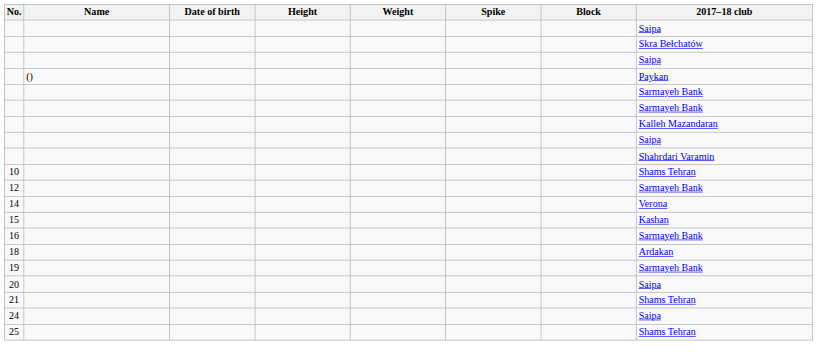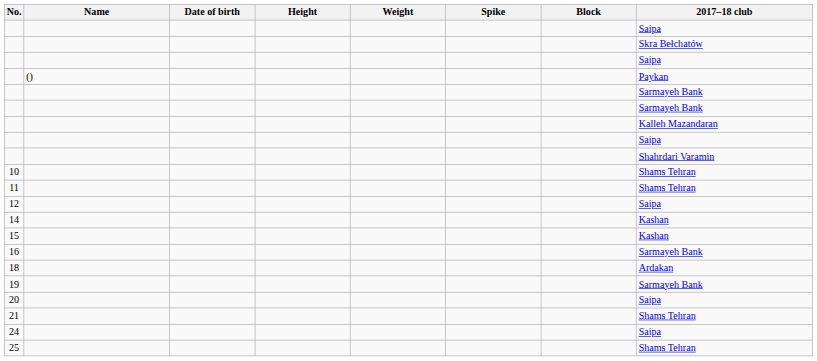 <table class="wikitable sortable" style="font-size:100%; text-align:center;">
 <tr>
 <th>No.</th>
 <th style="width:14em">Name</th>
 <th style="width:8em">Date of birth</th>
 <th style="width:9em">Height</th>
 <th style="width:9em">Weight</th>
 <th style="width:9em">Spike</th>
 <th style="width:9em">Block</th>
 <th style="width:17em">2017–18 club</th>
 </tr>
 <tr>
 <td></td>
 <td style="text-align:left;"></td>
 <td style="text-align:right;"></td>
 <td></td>
 <td></td>
 <td></td>
 <td></td>
 <td style="text-align:left;"> <a href='#'>Saipa</a></td>
 </tr>
 <tr>
 <td></td>
 <td style="text-align:left;"></td>
 <td style="text-align:right;"></td>
 <td></td>
 <td></td>
 <td></td>
 <td></td>
 <td style="text-align:left;"> <a href='#'>Skra Bełchatów</a></td>
 </tr>
 <tr>
 <td></td>
 <td style="text-align:left;"></td>
 <td style="text-align:right;"></td>
 <td></td>
 <td></td>
 <td></td>
 <td></td>
 <td style="text-align:left;"> <a href='#'>Saipa</a></td>
 </tr>
 <tr>
 <td></td>
 <td style="text-align:left;"> ()</td>
 <td style="text-align:right;"></td>
 <td></td>
 <td></td>
 <td></td>
 <td></td>
 <td style="text-align:left;"> <a href='#'>Paykan</a></td>
 </tr>
 <tr>
 <td></td>
 <td style="text-align:left;"></td>
 <td style="text-align:right;"></td>
 <td></td>
 <td></td>
 <td></td>
 <td></td>
 <td style="text-align:left;"> <a href='#'>Sarmayeh Bank</a></td>
 </tr>
 <tr>
 <td></td>
 <td style="text-align:left;"></td>
 <td style="text-align:right;"></td>
 <td></td>
 <td></td>
 <td></td>
 <td></td>
 <td style="text-align:left;"> <a href='#'>Sarmayeh Bank</a></td>
 </tr>
 <tr>
 <td></td>
 <td style="text-align:left;"></td>
 <td style="text-align:right;"></td>
 <td></td>
 <td></td>
 <td></td>
 <td></td>
 <td style="text-align:left;"> <a href='#'>Kalleh Mazandaran</a></td>
 </tr>
 <tr>
 <td></td>
 <td style="text-align:left;"></td>
 <td style="text-align:right;"></td>
 <td></td>
 <td></td>
 <td></td>
 <td></td>
 <td style="text-align:left;"> <a href='#'>Saipa</a></td>
 </tr>
 <tr>
 <td></td>
 <td style="text-align:left;"></td>
 <td style="text-align:right;"></td>
 <td></td>
 <td></td>
 <td></td>
 <td></td>
 <td style="text-align:left;"> <a href='#'>Shahrdari Varamin</a></td>
 </tr>
 <tr>
 <td>10</td>
 <td style="text-align:left;"></td>
 <td style="text-align:right;"></td>
 <td></td>
 <td></td>
 <td></td>
 <td></td>
 <td style="text-align:left;"> <a href='#'>Shams Tehran</a></td>
 </tr>
 <tr>
+<td>11</td>
+<td style="text-align:left;"></td>
+<td style="text-align:right;"></td>
+<td></td>
+<td></td>
+<td></td>
+<td></td>
+<td style="text-align:left;"> <a href='#'>Shams Tehran</a></td>
+</tr>
+<tr>
 <td>12</td>
 <td style="text-align:left;"></td>
 <td style="text-align:right;"></td>
 <td></td>
 <td></td>
 <td></td>
 <td></td>
-<td style="text-align:left;"> <a href='#'>Sarmayeh Bank</a></td>
+<td style="text-align:left;"> <a href='#'>Saipa</a></td>
 </tr>
 <tr>
 <td>14</td>
 <td style="text-align:left;"></td>
 <td style="text-align:right;"></td>
 <td></td>
 <td></td>
 <td></td>
 <td></td>
-<td style="text-align:left;"> <a href='#'>Verona</a></td>
+<td style="text-align:left;"> <a href='#'>Kashan</a></td>
 </tr>
 <tr>
 <td>15</td>
 <td style="text-align:left;"></td>
 <td style="text-align:right;"></td>
 <td></td>
 <td></td>
 <td></td>
 <td></td>
 <td style="text-align:left;"> <a href='#'>Kashan</a></td>
 </tr>
 <tr>
 <td>16</td>
 <td style="text-align:left;"></td>
 <td style="text-align:right;"></td>
 <td></td>
 <td></td>
 <td></td>
 <td></td>
 <td style="text-align:left;"> <a href='#'>Sarmayeh Bank</a></td>
 </tr>
 <tr>
 <td>18</td>
 <td style="text-align:left;"></td>
 <td style="text-align:right;"></td>
 <td></td>
 <td></td>
 <td></td>
 <td></td>
 <td style="text-align:left;"> <a href='#'>Ardakan</a></td>
 </tr>
 <tr>
 <td>19</td>
 <td style="text-align:left;"></td>
 <td style="text-align:right;"></td>
 <td></td>
 <td></td>
 <td></td>
 <td></td>
 <td style="text-align:left;"> <a href='#'>Sarmayeh Bank</a></td>
 </tr>
 <tr>
 <td>20</td>
 <td style="text-align:left;"></td>
 <td style="text-align:right;"></td>
 <td></td>
 <td></td>
 <td></td>
 <td></td>
 <td style="text-align:left;"> <a href='#'>Saipa</a></td>
 </tr>
 <tr>
 <td>21</td>
 <td style="text-align:left;"></td>
 <td style="text-align:right;"></td>
 <td></td>
 <td></td>
 <td></td>
 <td></td>
 <td style="text-align:left;"> <a href='#'>Shams Tehran</a></td>
 </tr>
 <tr>
 <td>24</td>
 <td style="text-align:left;"></td>
 <td style="text-align:right;"></td>
 <td></td>
 <td></td>
 <td></td>
 <td></td>
 <td style="text-align:left;"> <a href='#'>Saipa</a></td>
 </tr>
 <tr>
 <td>25</td>
 <td style="text-align:left;"></td>
 <td style="text-align:right;"></td>
 <td></td>
 <td></td>
 <td></td>
 <td></td>
 <td style="text-align:left;"> <a href='#'>Shams Tehran</a></td>
 </tr>
 </table>
